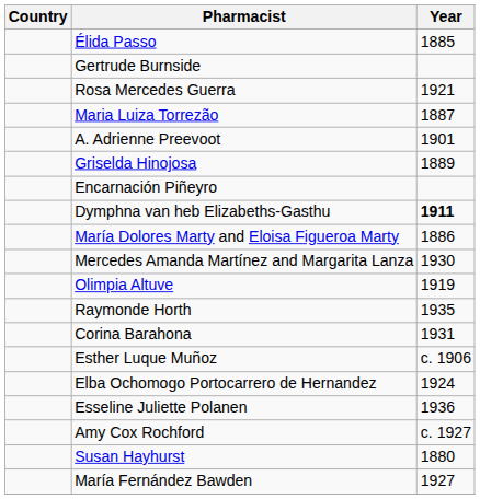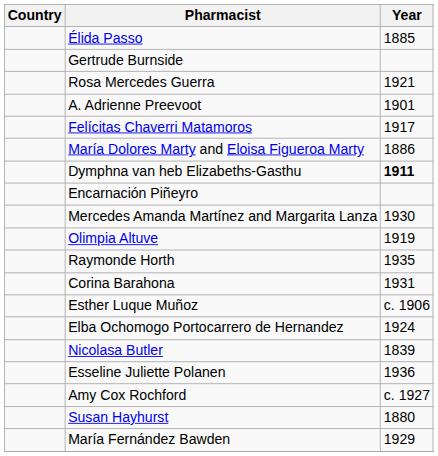 <table class="wikitable">
 <tr>
 <th>Country</th>
 <th>Pharmacist</th>
 <th>Year</th>
 </tr>
 <tr>
 <td></td>
 <td><a href='#'>Élida Passo</a></td>
 <td>1885</td>
 </tr>
 <tr>
 <td></td>
 <td>Gertrude Burnside</td>
 <td></td>
 </tr>
 <tr>
 <td></td>
 <td>Rosa Mercedes Guerra</td>
 <td>1921</td>
 </tr>
 <tr>
 <td></td>
-<td><a href='#'>Maria Luiza Torrezão</a></td>
-<td>1887</td>
-</tr>
-<tr>
-<td></td>
 <td>A. Adrienne Preevoot</td>
 <td>1901</td>
 </tr>
 <tr>
 <td></td>
-<td><a href='#'>Griselda Hinojosa</a></td>
-<td>1889</td>
+<td><a href='#'>Felícitas Chaverri Matamoros</a></td>
+<td>1917</td>
 </tr>
 <tr>
 <td></td>
-<td>Encarnación Piñeyro</td>
-<td></td>
+<td><a href='#'>María Dolores Marty</a> and <a href='#'>Eloisa Figueroa Marty</a></td>
+<td>1886</td>
 </tr>
 <tr>
 <td></td>
 <td>Dymphna van heb Elizabeths-Gasthu</td>
 <td><strong>1911</strong></td>
 </tr>
 <tr>
 <td></td>
-<td><a href='#'>María Dolores Marty</a> and <a href='#'>Eloisa Figueroa Marty</a></td>
-<td>1886</td>
+<td>Encarnación Piñeyro</td>
+<td></td>
 </tr>
 <tr>
 <td></td>
 <td>Mercedes Amanda Martínez and Margarita Lanza</td>
 <td>1930</td>
 </tr>
 <tr>
 <td></td>
 <td><a href='#'>Olimpia Altuve</a></td>
 <td>1919</td>
 </tr>
 <tr>
 <td></td>
 <td>Raymonde Horth</td>
 <td>1935</td>
 </tr>
 <tr>
 <td></td>
 <td>Corina Barahona</td>
 <td>1931</td>
 </tr>
 <tr>
 <td></td>
 <td>Esther Luque Muñoz</td>
 <td>c. 1906</td>
 </tr>
 <tr>
 <td></td>
 <td>Elba Ochomogo Portocarrero de Hernandez</td>
 <td>1924</td>
 </tr>
 <tr>
 <td></td>
+<td><a href='#'>Nicolasa Butler</a></td>
+<td>1839</td>
+</tr>
+<tr>
+<td></td>
 <td>Esseline Juliette Polanen</td>
 <td>1936</td>
 </tr>
 <tr>
 <td></td>
 <td>Amy Cox Rochford</td>
 <td>c. 1927</td>
 </tr>
 <tr>
 <td></td>
 <td><a href='#'>Susan Hayhurst</a></td>
 <td>1880</td>
 </tr>
 <tr>
 <td></td>
 <td>María Fernández Bawden</td>
-<td>1927</td>
+<td>1929</td>
 </tr>
 <tr>
 </tr>
 </table>
